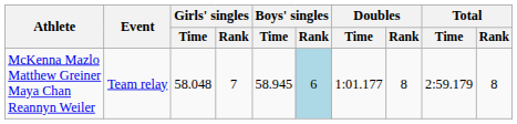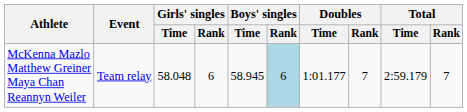 <table class="wikitable" style="font-size:90%">
 <tr>
 <th rowspan="2">Athlete</th>
 <th rowspan="2">Event</th>
 <th colspan=2>Girls' singles</th>
 <th colspan=2>Boys' singles</th>
 <th colspan=2>Doubles</th>
 <th colspan=2>Total</th>
 </tr>
 <tr style="font-size:95%">
 <th>Time</th>
 <th>Rank</th>
 <th>Time</th>
 <th>Rank</th>
 <th>Time</th>
 <th>Rank</th>
 <th>Time</th>
 <th>Rank</th>
 </tr>
 <tr align=center>
 <td align=left><a href='#'>McKenna Mazlo</a><br><a href='#'>Matthew Greiner</a><br><a href='#'>Maya Chan</a><br><a href='#'>Reannyn Weiler</a><br></td>
 <td align=left><a href='#'>Team relay</a></td>
 <td>58.048</td>
-<td>7</td>
+<td>6</td>
 <td>58.945</td>
 <td style="background: lightblue;">6</td>
 <td>1:01.177</td>
-<td>8</td>
+<td>7</td>
 <td>2:59.179</td>
-<td>8</td>
+<td>7</td>
 </tr>
 </table>
